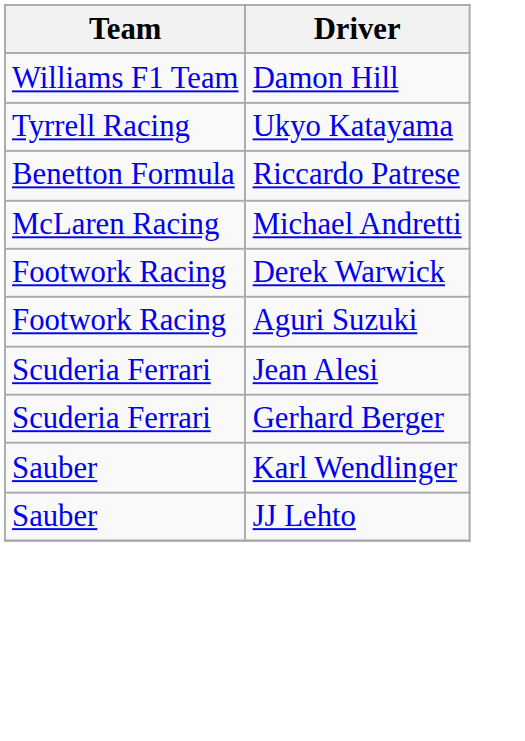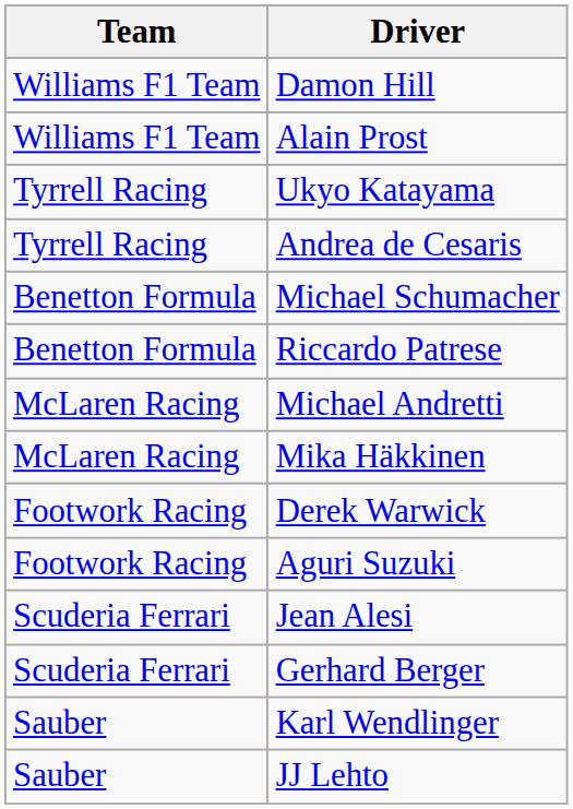 <table class="wikitable">
 <tr>
 <th>Team</th>
 <th>Driver</th>
 </tr>
 <tr>
 <td> <a href='#'>Williams F1 Team</a></td>
 <td> <a href='#'>Damon Hill</a></td>
 </tr>
 <tr>
+<td> <a href='#'>Williams F1 Team</a></td>
+<td> <a href='#'>Alain Prost</a></td>
+</tr>
+<tr>
 <td> <a href='#'>Tyrrell Racing</a></td>
 <td> <a href='#'>Ukyo Katayama</a></td>
+</tr>
+<tr>
+<td> <a href='#'>Tyrrell Racing</a></td>
+<td> <a href='#'>Andrea de Cesaris</a></td>
+</tr>
+<tr>
+<td> <a href='#'>Benetton Formula</a></td>
+<td> <a href='#'>Michael Schumacher</a></td>
 </tr>
 <tr>
 <td> <a href='#'>Benetton Formula</a></td>
 <td> <a href='#'>Riccardo Patrese</a></td>
 </tr>
 <tr>
 <td> <a href='#'>McLaren Racing</a></td>
 <td> <a href='#'>Michael Andretti</a></td>
+</tr>
+<tr>
+<td> <a href='#'>McLaren Racing</a></td>
+<td> <a href='#'>Mika Häkkinen</a></td>
 </tr>
 <tr>
 <td> <a href='#'>Footwork Racing</a></td>
 <td> <a href='#'>Derek Warwick</a></td>
 </tr>
 <tr>
 <td> <a href='#'>Footwork Racing</a></td>
 <td> <a href='#'>Aguri Suzuki</a></td>
 </tr>
 <tr>
 <td> <a href='#'>Scuderia Ferrari</a></td>
 <td> <a href='#'>Jean Alesi</a></td>
 </tr>
 <tr>
 <td> <a href='#'>Scuderia Ferrari</a></td>
 <td> <a href='#'>Gerhard Berger</a></td>
 </tr>
 <tr>
 <td> <a href='#'>Sauber</a></td>
 <td> <a href='#'>Karl Wendlinger</a></td>
 </tr>
 <tr>
 <td> <a href='#'>Sauber</a></td>
 <td> <a href='#'>JJ Lehto</a></td>
 </tr>
 <tr>
 </tr>
 </table>
